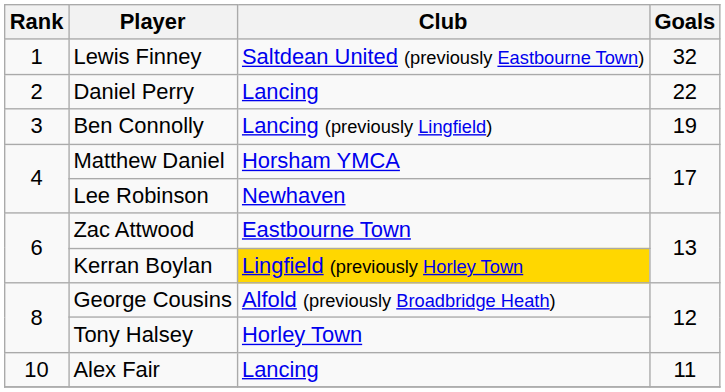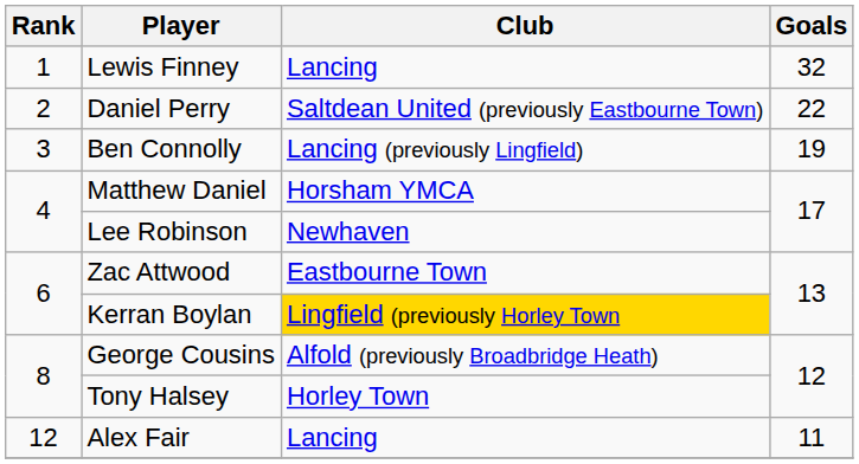 <table class="wikitable" style="text-align:center">
 <tr>
 <th>Rank</th>
 <th>Player</th>
 <th>Club</th>
 <th>Goals</th>
 </tr>
 <tr>
 <td>1</td>
 <td align="left">Lewis Finney</td>
-<td align="left"><a href='#'>Saltdean United</a> <small>(previously <a href='#'>Eastbourne Town</a>)</small></td>
+<td align="left"><a href='#'>Lancing</a></td>
 <td>32</td>
 </tr>
 <tr>
 <td>2</td>
 <td align="left">Daniel Perry</td>
-<td align="left"><a href='#'>Lancing</a></td>
+<td align="left"><a href='#'>Saltdean United</a> <small>(previously <a href='#'>Eastbourne Town</a>)</small></td>
 <td>22</td>
 </tr>
 <tr>
 <td>3</td>
 <td align="left">Ben Connolly</td>
 <td align="left"><a href='#'>Lancing</a> <small>(previously <a href='#'>Lingfield</a>)</small></td>
 <td>19</td>
 </tr>
 <tr>
 <td rowspan=2>4</td>
 <td align="left">Matthew Daniel</td>
 <td align="left"><a href='#'>Horsham YMCA</a></td>
 <td rowspan=2>17</td>
 </tr>
 <tr>
 <td align="left">Lee Robinson</td>
 <td align="left"><a href='#'>Newhaven</a></td>
 </tr>
 <tr>
 <td rowspan=2>6</td>
 <td align="left">Zac Attwood</td>
 <td align="left"><a href='#'>Eastbourne Town</a></td>
 <td rowspan=2>13</td>
 </tr>
 <tr>
 <td align="left">Kerran Boylan</td>
 <td align="left" style="background: gold;"><a href='#'>Lingfield</a> <small>(previously <a href='#'>Horley Town</a></small></td>
 </tr>
 <tr>
 <td ROWSPAN=2>8</td>
 <td align="left">George Cousins</td>
 <td align="left"><a href='#'>Alfold</a> <small>(previously <a href='#'>Broadbridge Heath</a>)</small></td>
 <td rowspan=2>12</td>
 </tr>
 <tr>
 <td align="left">Tony Halsey</td>
 <td align="left"><a href='#'>Horley Town</a></td>
 </tr>
 <tr>
-<td>10</td>
+<td>12</td>
 <td align="left">Alex Fair</td>
 <td align="left"><a href='#'>Lancing</a></td>
 <td>11</td>
 </tr>
 <tr>
 </tr>
 </table>
